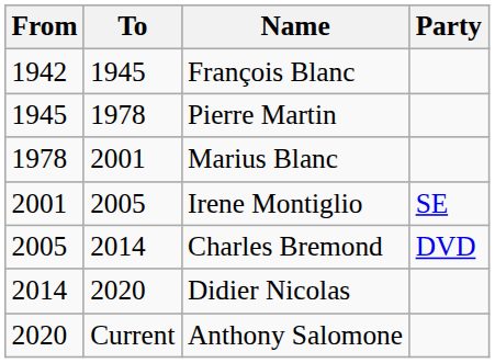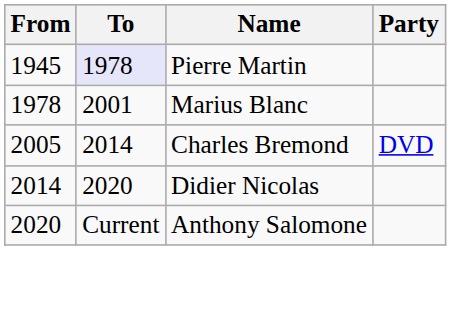 <table class="wikitable">
 <tr>
 <th>From</th>
 <th>To</th>
 <th>Name</th>
 <th>Party</th>
 </tr>
 <tr>
-<td>1942</td>
 <td>1945</td>
-<td>François Blanc</td>
-<td></td>
-</tr>
-<tr>
-<td>1945</td>
-<td>1978</td>
+<td style="background: lavender;">1978</td>
 <td>Pierre Martin</td>
 <td></td>
 </tr>
 <tr>
 <td>1978</td>
 <td>2001</td>
 <td>Marius Blanc</td>
 <td></td>
-</tr>
-<tr>
-<td>2001</td>
-<td>2005</td>
-<td>Irene Montiglio</td>
-<td><a href='#'>SE</a></td>
 </tr>
 <tr>
 <td>2005</td>
 <td>2014</td>
 <td>Charles Bremond</td>
 <td><a href='#'>DVD</a></td>
 </tr>
 <tr>
 <td>2014</td>
 <td>2020</td>
 <td>Didier Nicolas</td>
 <td></td>
 </tr>
 <tr>
 <td>2020</td>
 <td>Current</td>
 <td>Anthony Salomone</td>
 <td></td>
 </tr>
 </table>
